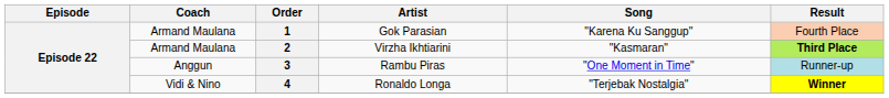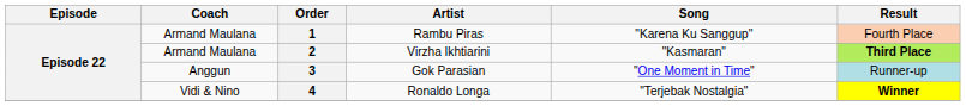 <table class="wikitable" style="text-align:center; width:100%;">
 <tr>
 <th style="width:10%;">Episode</th>
 <th style="width:10%;">Coach</th>
 <th style="width:05%;">Order</th>
 <th style="width:15%;">Artist</th>
 <th style="width:21%;">Song</th>
 <th style="width:9%;">Result</th>
 </tr>
 <tr>
 <th rowspan="4" scope="row">Episode 22<br><small></small></th>
 <td>Armand Maulana</td>
 <th>1</th>
-<td>Gok Parasian</td>
+<td>Rambu Piras</td>
 <td>"Karena Ku Sanggup"</td>
 <td style="background:#FBCEB1;">Fourth Place</td>
 </tr>
 <tr>
 <td>Armand Maulana</td>
 <th>2</th>
 <td>Virzha Ikhtiarini</td>
 <td>"Kasmaran"</td>
 <td style="background:#B2EC5D;"><strong>Third Place</strong></td>
 </tr>
 <tr>
 <td>Anggun</td>
 <th>3</th>
-<td>Rambu Piras</td>
+<td>Gok Parasian</td>
 <td>"<a href='#'>One Moment in Time</a>"</td>
 <td style="background:#B0E0E6;">Runner-up</td>
 </tr>
 <tr>
 <td>Vidi & Nino</td>
 <th>4</th>
 <td>Ronaldo Longa</td>
 <td>"Terjebak Nostalgia"</td>
 <td style="background:yellow;"><strong>Winner</strong></td>
 </tr>
 <tr>
 </tr>
 </table>
